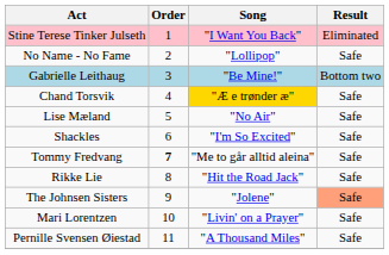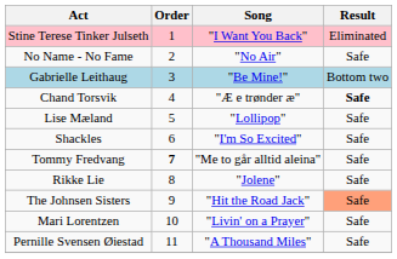 <table class="wikitable plainrowheaders" style="text-align:center;">
 <tr>
 <th scope="col">Act</th>
 <th scope="col">Order</th>
 <th scope="col">Song</th>
 <th scope="col">Result</th>
 </tr>
 <tr style="background:pink;">
 <td>Stine Terese Tinker Julseth</td>
 <td>1</td>
 <td>"<a href='#'>I Want You Back</a>"</td>
 <td>Eliminated</td>
 </tr>
 <tr>
 <td>No Name - No Fame</td>
 <td>2</td>
-<td>"<a href='#'>Lollipop</a>"</td>
+<td>"<a href='#'>No Air</a>"</td>
 <td>Safe</td>
 </tr>
 <tr style="background:lightblue;">
 <td>Gabrielle Leithaug</td>
 <td>3</td>
 <td>"<a href='#'>Be Mine!</a>"</td>
 <td>Bottom two</td>
 </tr>
 <tr>
 <td>Chand Torsvik</td>
 <td>4</td>
-<td style="background: gold;">"Æ e trønder æ"</td>
-<td>Safe</td>
+<td>"Æ e trønder æ"</td>
+<td><strong>Safe</strong></td>
 </tr>
 <tr>
 <td>Lise Mæland</td>
 <td>5</td>
-<td>"<a href='#'>No Air</a>"</td>
+<td>"<a href='#'>Lollipop</a>"</td>
 <td>Safe</td>
 </tr>
 <tr>
 <td>Shackles</td>
 <td>6</td>
 <td>"<a href='#'>I'm So Excited</a>"</td>
 <td>Safe</td>
 </tr>
 <tr>
 <td>Tommy Fredvang</td>
 <td><strong>7</strong></td>
 <td>"Me to går alltid aleina"</td>
 <td>Safe</td>
 </tr>
 <tr>
 <td>Rikke Lie</td>
 <td>8</td>
-<td>"<a href='#'>Hit the Road Jack</a>"</td>
+<td>"<a href='#'>Jolene</a>"</td>
 <td>Safe</td>
 </tr>
 <tr>
 <td>The Johnsen Sisters</td>
 <td>9</td>
-<td>"<a href='#'>Jolene</a>"</td>
+<td>"<a href='#'>Hit the Road Jack</a>"</td>
 <td style="background: lightsalmon;">Safe</td>
 </tr>
 <tr>
 <td>Mari Lorentzen</td>
 <td>10</td>
 <td>"<a href='#'>Livin' on a Prayer</a>"</td>
 <td>Safe</td>
 </tr>
 <tr>
 <td>Pernille Svensen Øiestad</td>
 <td>11</td>
 <td>"<a href='#'>A Thousand Miles</a>"</td>
 <td>Safe</td>
 </tr>
 <tr>
 </tr>
 </table>
